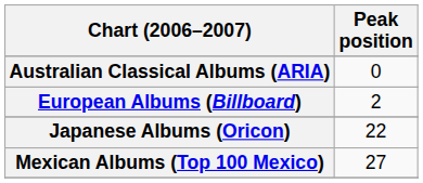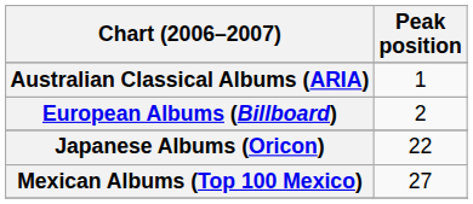 <table class="wikitable sortable plainrowheaders" style="text-align:center">
 <tr>
 <th scope="col">Chart (2006–2007)</th>
 <th scope="col">Peak<br>position</th>
 </tr>
 <tr>
 </tr>
 <tr>
 <th scope="row">Australian Classical Albums (<a href='#'>ARIA</a>)</th>
-<td>0</td>
+<td>1</td>
 </tr>
 <tr>
 </tr>
 <tr>
 </tr>
 <tr>
 </tr>
 <tr>
 </tr>
 <tr>
 </tr>
 <tr>
 </tr>
 <tr>
 <th scope="row"><a href='#'>European Albums</a> (<em><a href='#'>Billboard</a></em>)</th>
 <td>2</td>
 </tr>
 <tr>
 </tr>
 <tr>
 </tr>
 <tr>
 </tr>
 <tr>
 </tr>
 <tr>
 </tr>
 <tr>
 </tr>
 <tr>
 <th scope="row">Japanese Albums (<a href='#'>Oricon</a>)</th>
 <td>22</td>
 </tr>
 <tr>
 <th scope="row">Mexican Albums (<a href='#'>Top 100 Mexico</a>)</th>
 <td>27</td>
 </tr>
 <tr>
 </tr>
 <tr>
 </tr>
 <tr>
 </tr>
 <tr>
 </tr>
 <tr>
 </tr>
 <tr>
 </tr>
 <tr>
 </tr>
 <tr>
 </tr>
 <tr>
 </tr>
 <tr>
 </tr>
 </table>
